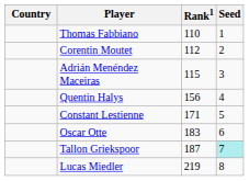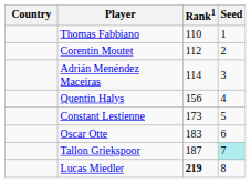 <table class="sortable wikitable">
 <tr>
 <th width="70">Country</th>
 <th width="175">Player</th>
 <th>Rank<sup>1</sup></th>
 <th>Seed</th>
 </tr>
 <tr>
 <td></td>
 <td><a href='#'>Thomas Fabbiano</a></td>
 <td>110</td>
 <td>1</td>
 </tr>
 <tr>
 <td></td>
 <td><a href='#'>Corentin Moutet</a></td>
 <td>112</td>
 <td>2</td>
 </tr>
 <tr>
 <td></td>
 <td><a href='#'>Adrián Menéndez Maceiras</a></td>
-<td>115</td>
+<td>114</td>
 <td>3</td>
 </tr>
 <tr>
 <td></td>
 <td><a href='#'>Quentin Halys</a></td>
 <td>156</td>
 <td>4</td>
 </tr>
 <tr>
 <td></td>
 <td><a href='#'>Constant Lestienne</a></td>
-<td>171</td>
+<td>173</td>
 <td>5</td>
 </tr>
 <tr>
 <td></td>
 <td><a href='#'>Oscar Otte</a></td>
 <td>183</td>
 <td>6</td>
 </tr>
 <tr>
 <td></td>
 <td><a href='#'>Tallon Griekspoor</a></td>
 <td>187</td>
 <td style="background: paleturquoise;">7</td>
 </tr>
 <tr>
 <td></td>
 <td><a href='#'>Lucas Miedler</a></td>
-<td>219</td>
+<td><strong>219</strong></td>
 <td>8</td>
 </tr>
 </table>
